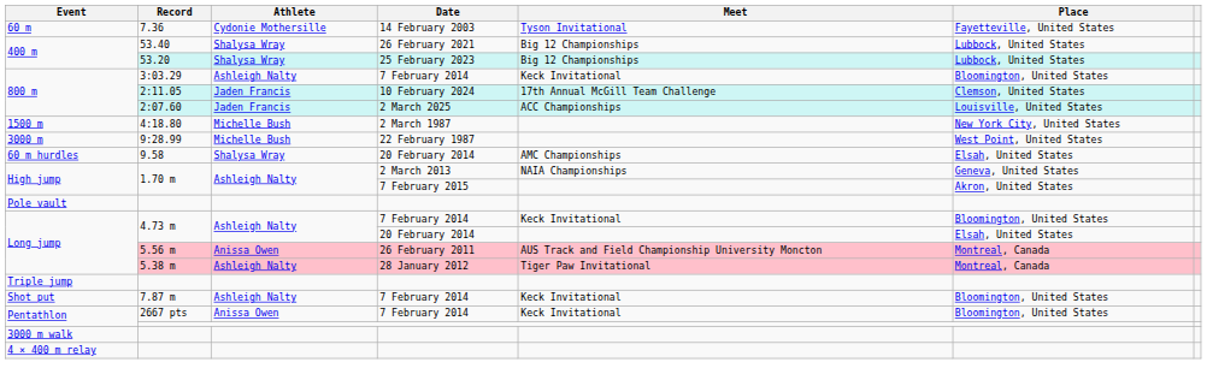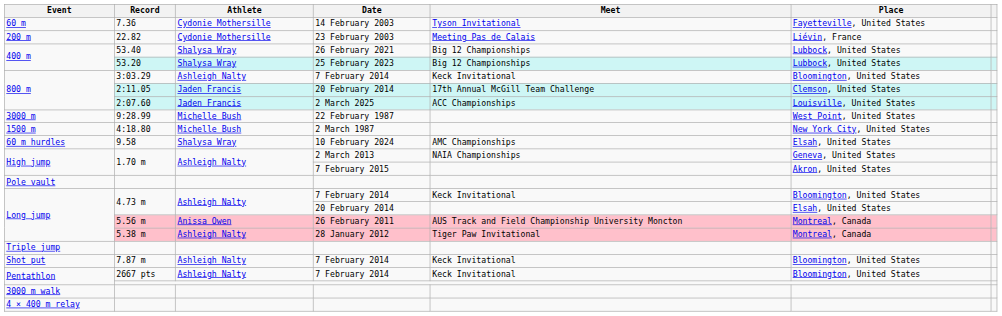 <table class="wikitable" style="font-size:95%; width: 95%;">
 <tr>
 <th>Event</th>
 <th>Record</th>
 <th>Athlete</th>
 <th>Date</th>
 <th>Meet</th>
 <th>Place</th>
 <th></th>
 </tr>
 <tr>
 <td><a href='#'>60 m</a></td>
 <td>7.36</td>
 <td><a href='#'>Cydonie Mothersille</a></td>
 <td>14 February 2003</td>
 <td><a href='#'>Tyson Invitational</a></td>
 <td><a href='#'>Fayetteville</a>, United States</td>
+<td></td>
+</tr>
+<tr>
+<td><a href='#'>200 m</a></td>
+<td>22.82</td>
+<td><a href='#'>Cydonie Mothersille</a></td>
+<td>23 February 2003</td>
+<td><a href='#'>Meeting Pas de Calais</a></td>
+<td><a href='#'>Liévin</a>, France</td>
 <td></td>
 </tr>
 <tr>
 <td rowspan=2><a href='#'>400 m</a></td>
 <td>53.40 </td>
 <td><a href='#'>Shalysa Wray</a></td>
 <td>26 February 2021</td>
 <td>Big 12 Championships</td>
 <td><a href='#'>Lubbock</a>, United States</td>
 <td></td>
 </tr>
 <tr style="background:#cef6f5;">
 <td>53.20 </td>
 <td><a href='#'>Shalysa Wray</a></td>
 <td>25 February 2023</td>
 <td>Big 12 Championships</td>
 <td><a href='#'>Lubbock</a>, United States</td>
 <td></td>
 </tr>
 <tr>
 <td rowspan=3><a href='#'>800 m</a></td>
 <td>3:03.29</td>
 <td><a href='#'>Ashleigh Nalty</a></td>
 <td>7 February 2014</td>
 <td>Keck Invitational</td>
 <td><a href='#'>Bloomington</a>, United States</td>
 <td></td>
 </tr>
 <tr style="background:#cef6f5;">
 <td>2:11.05</td>
 <td><a href='#'>Jaden Francis</a></td>
-<td>10 February 2024</td>
+<td>20 February 2014</td>
 <td>17th Annual McGill Team Challenge</td>
 <td><a href='#'>Clemson</a>, United States</td>
 <td></td>
 </tr>
 <tr style="background:#cef6f5;">
 <td>2:07.60</td>
 <td><a href='#'>Jaden Francis</a></td>
 <td>2 March 2025</td>
 <td>ACC Championships</td>
 <td><a href='#'>Louisville</a>, United States</td>
 <td></td>
 </tr>
 <tr>
+<td><a href='#'>3000 m</a></td>
+<td>9:28.99</td>
+<td><a href='#'>Michelle Bush</a></td>
+<td>22 February 1987</td>
+<td></td>
+<td><a href='#'>West Point</a>, United States</td>
+<td></td>
+</tr>
+<tr>
 <td><a href='#'>1500 m</a></td>
 <td>4:18.80</td>
 <td><a href='#'>Michelle Bush</a></td>
 <td>2 March 1987</td>
 <td></td>
 <td><a href='#'>New York City</a>, United States</td>
 <td></td>
 </tr>
 <tr>
-<td><a href='#'>3000 m</a></td>
-<td>9:28.99</td>
-<td><a href='#'>Michelle Bush</a></td>
-<td>22 February 1987</td>
-<td></td>
-<td><a href='#'>West Point</a>, United States</td>
-<td></td>
-</tr>
-<tr>
 <td><a href='#'>60 m hurdles</a></td>
 <td>9.58</td>
 <td><a href='#'>Shalysa Wray</a></td>
-<td>20 February 2014</td>
+<td>10 February 2024</td>
 <td>AMC Championships</td>
 <td><a href='#'>Elsah</a>, United States</td>
 <td></td>
 </tr>
 <tr>
 <td rowspan=2><a href='#'>High jump</a></td>
 <td rowspan=2>1.70 m</td>
 <td rowspan=2><a href='#'>Ashleigh Nalty</a></td>
 <td>2 March 2013</td>
 <td>NAIA Championships</td>
 <td><a href='#'>Geneva</a>, United States</td>
 <td></td>
 </tr>
 <tr>
 <td>7 February 2015</td>
 <td></td>
 <td><a href='#'>Akron</a>, United States</td>
 <td></td>
 </tr>
 <tr>
 <td><a href='#'>Pole vault</a></td>
 <td></td>
 <td></td>
 <td></td>
 <td></td>
 <td></td>
 <td></td>
 </tr>
 <tr>
 <td rowspan=4><a href='#'>Long jump</a></td>
 <td rowspan=2>4.73 m</td>
 <td rowspan=2><a href='#'>Ashleigh Nalty</a></td>
 <td>7 February 2014</td>
 <td>Keck Invitational</td>
 <td><a href='#'>Bloomington</a>, United States</td>
 <td></td>
 </tr>
 <tr>
 <td>20 February 2014</td>
 <td></td>
 <td><a href='#'>Elsah</a>, United States</td>
 <td></td>
 </tr>
 <tr style="background:pink">
 <td>5.56 m</td>
 <td><a href='#'>Anissa Owen</a></td>
 <td>26 February 2011</td>
 <td>AUS Track and Field Championship University Moncton</td>
 <td><a href='#'>Montreal</a>, Canada</td>
 <td></td>
 </tr>
 <tr style="background:pink">
 <td>5.38 m</td>
 <td><a href='#'>Ashleigh Nalty</a></td>
 <td>28 January 2012</td>
 <td>Tiger Paw Invitational</td>
 <td><a href='#'>Montreal</a>, Canada</td>
 <td></td>
 </tr>
 <tr>
 <td><a href='#'>Triple jump</a></td>
 <td></td>
 <td></td>
 <td></td>
 <td></td>
 <td></td>
 <td></td>
 </tr>
 <tr>
 <td><a href='#'>Shot put</a></td>
 <td>7.87 m</td>
 <td><a href='#'>Ashleigh Nalty</a></td>
 <td>7 February 2014</td>
 <td>Keck Invitational</td>
 <td><a href='#'>Bloomington</a>, United States</td>
 <td></td>
 </tr>
 <tr>
 <td rowspan=2><a href='#'>Pentathlon</a></td>
 <td>2667 pts</td>
-<td><a href='#'>Anissa Owen</a></td>
+<td><a href='#'>Ashleigh Nalty</a></td>
 <td>7 February 2014</td>
 <td>Keck Invitational</td>
 <td><a href='#'>Bloomington</a>, United States</td>
 <td></td>
 </tr>
 <tr>
 <td colspan=5></td>
 <td></td>
 </tr>
 <tr>
 <td><a href='#'>3000 m walk</a></td>
 <td></td>
 <td></td>
 <td></td>
 <td></td>
 <td></td>
 <td></td>
 </tr>
 <tr>
 <td><a href='#'>4 × 400 m relay</a></td>
 <td></td>
 <td></td>
 <td></td>
 <td></td>
 <td></td>
 <td></td>
 </tr>
 </table>
